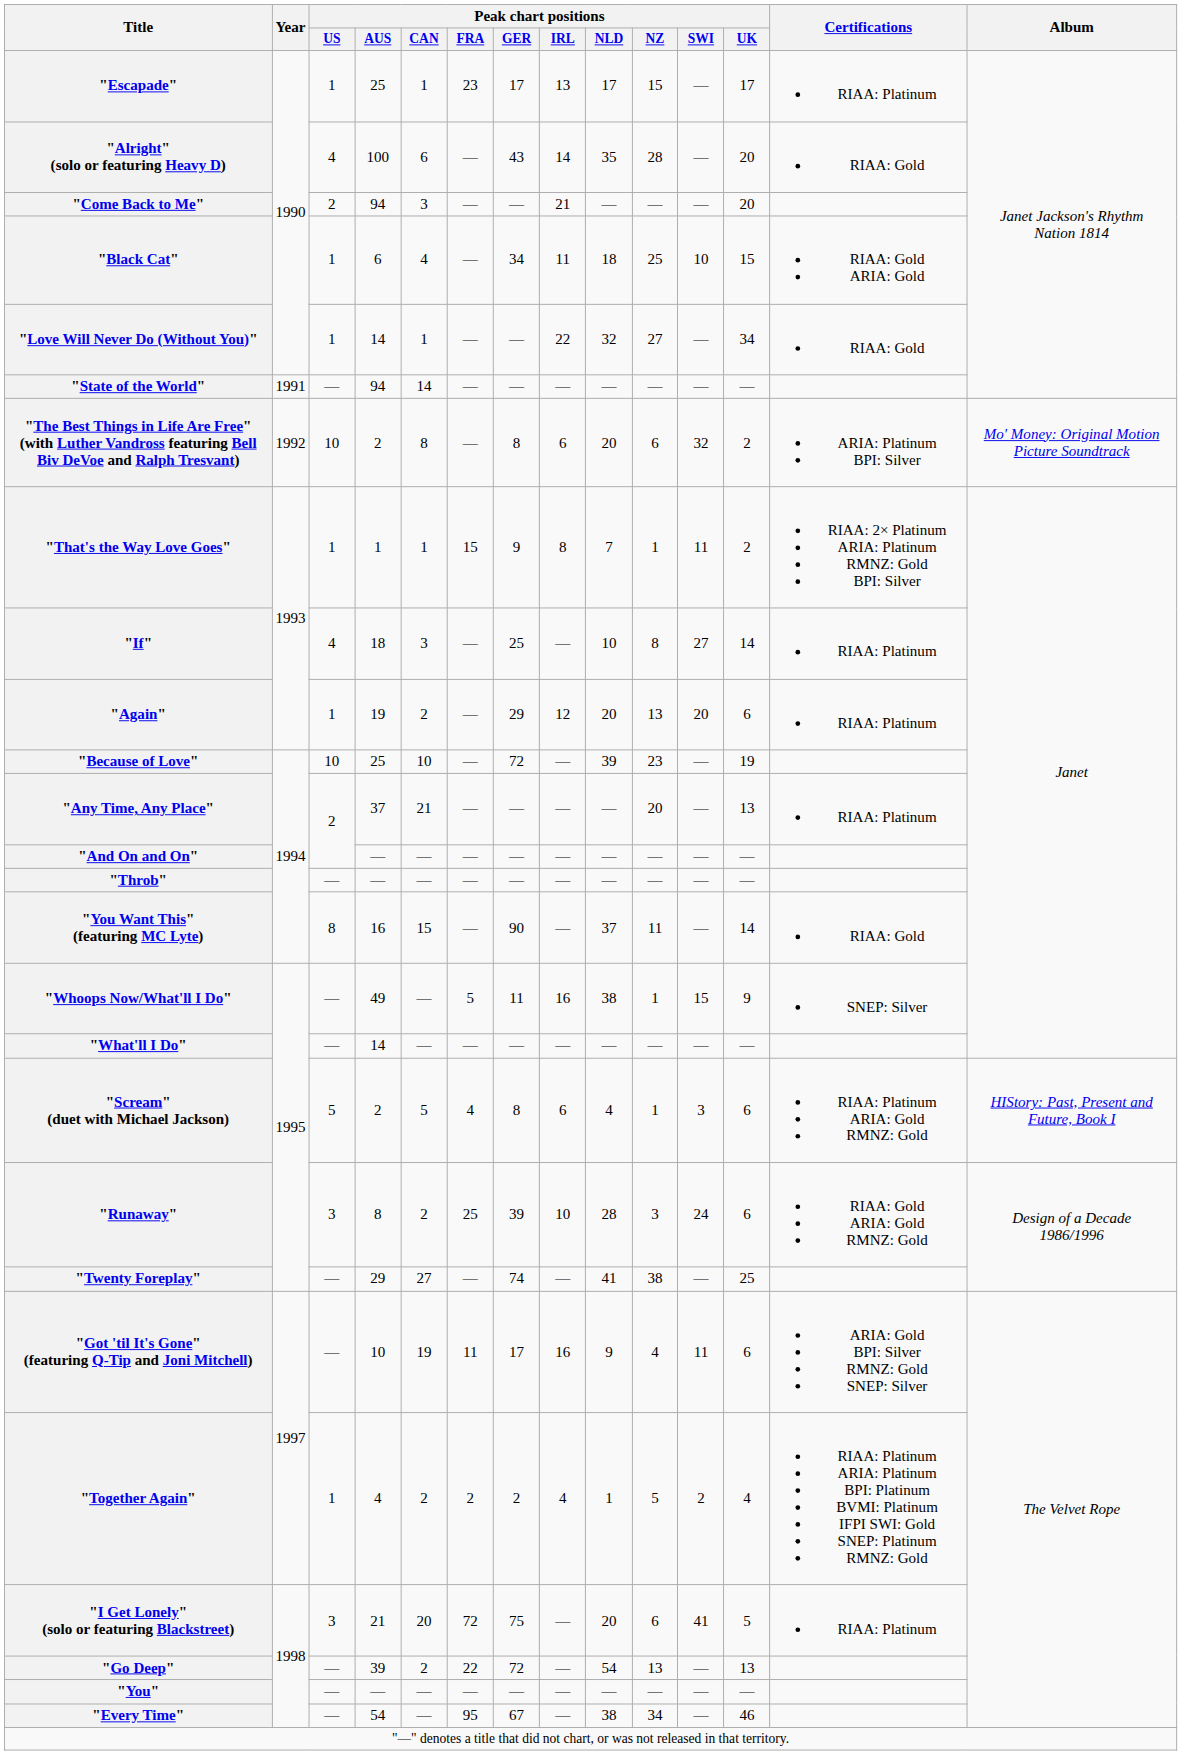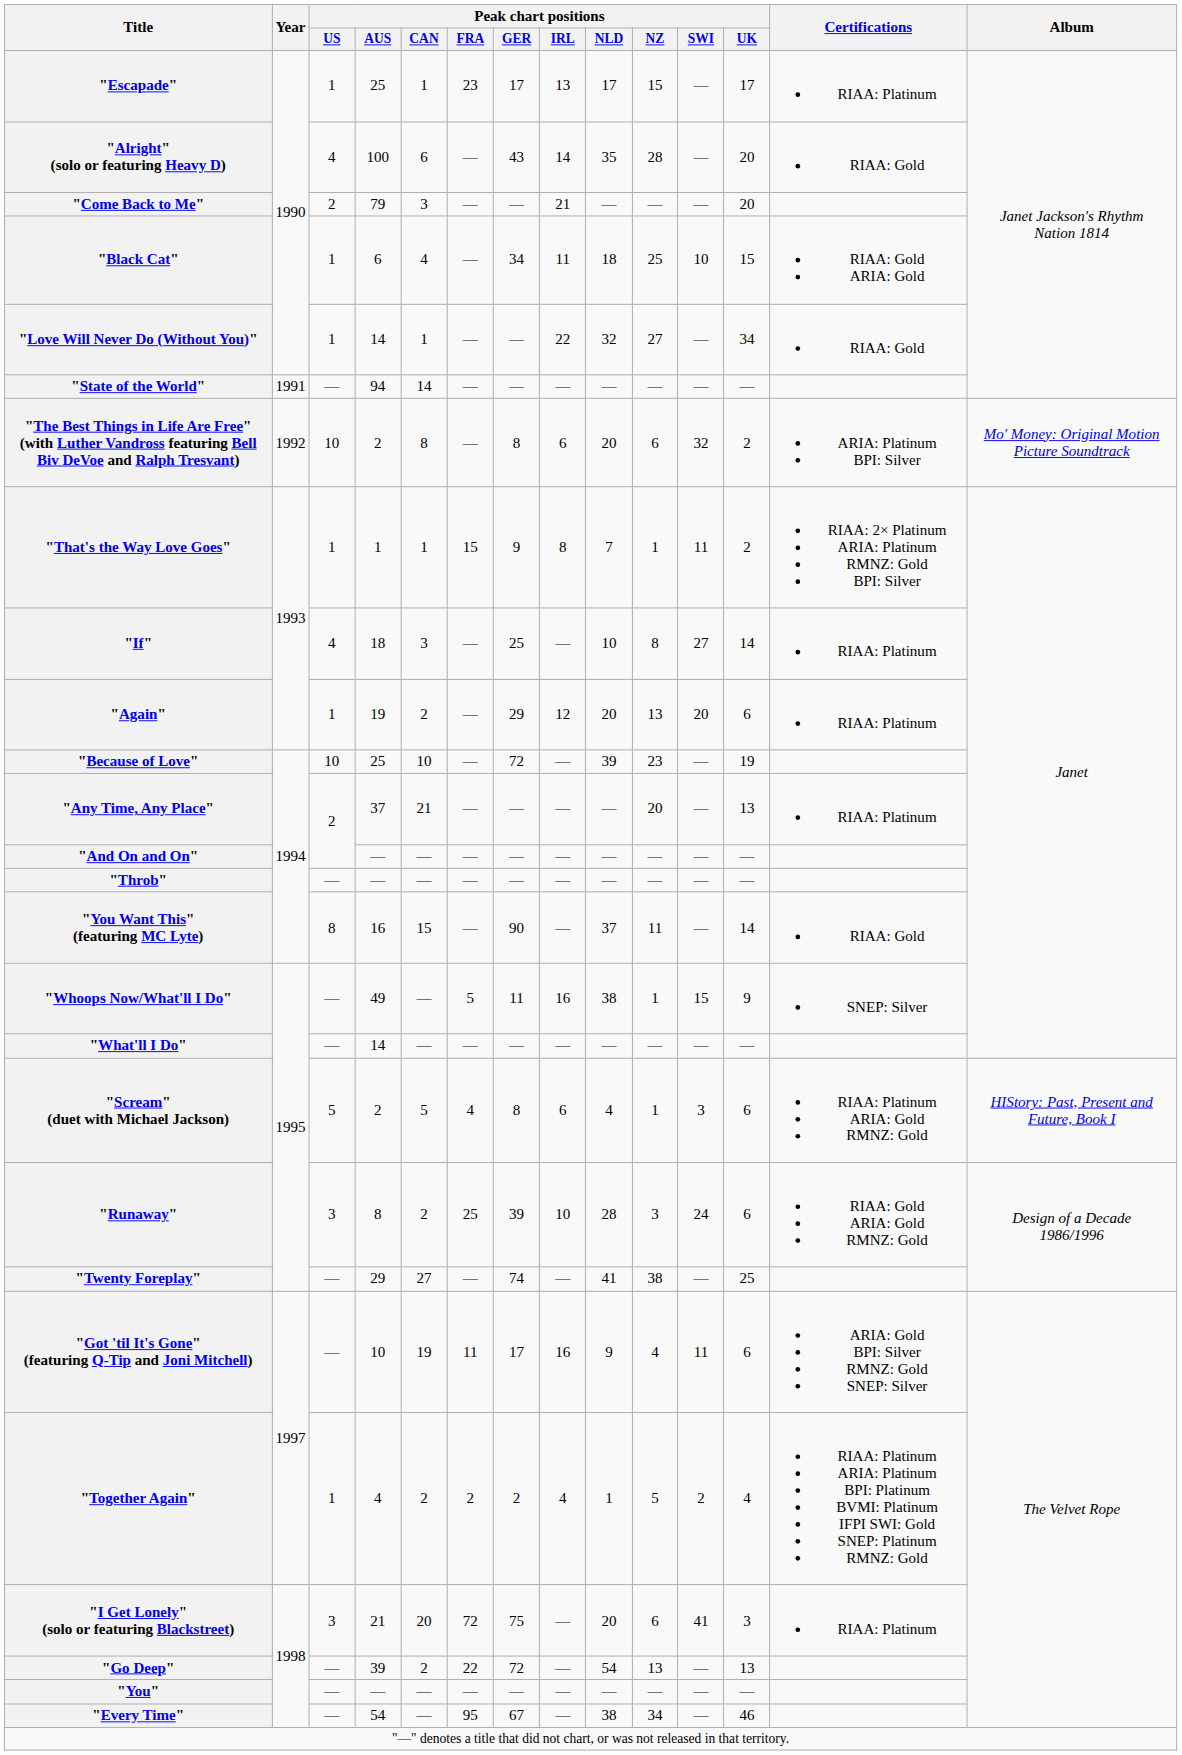 <table class="wikitable plainrowheaders" style="text-align:center;">
 <tr>
 <th scope="col" rowspan="2" style="width:18em;">Title</th>
 <th scope="col" rowspan="2" style="width:1em;">Year</th>
 <th scope="col" colspan="10">Peak chart positions</th>
 <th scope="col" rowspan="2" style="width:13em;"><a href='#'>Certifications</a></th>
 <th scope="col" rowspan="2" style="width:14em;">Album</th>
 </tr>
 <tr>
 <th style="width:3em;font-size:90%"><a href='#'>US</a><br></th>
 <th style="width:3em;font-size:90%"><a href='#'>AUS</a><br></th>
 <th style="width:3em;font-size:90%"><a href='#'>CAN</a><br></th>
 <th style="width:3em;font-size:90%"><a href='#'>FRA</a><br></th>
 <th style="width:3em;font-size:90%"><a href='#'>GER</a><br></th>
 <th style="width:3em;font-size:90%"><a href='#'>IRL</a><br></th>
 <th style="width:3em;font-size:90%"><a href='#'>NLD</a><br></th>
 <th style="width:3em;font-size:90%"><a href='#'>NZ</a><br></th>
 <th style="width:3em;font-size:90%"><a href='#'>SWI</a><br></th>
 <th style="width:3em;font-size:90%"><a href='#'>UK</a><br></th>
 </tr>
 <tr>
 <th scope="row">"<a href='#'>Escapade</a>"</th>
 <td rowspan="5">1990</td>
 <td>1</td>
 <td>25</td>
 <td>1</td>
 <td>23</td>
 <td>17</td>
 <td>13</td>
 <td>17</td>
 <td>15</td>
 <td>—</td>
 <td>17</td>
 <td><br><ul><li>RIAA: Platinum</li></ul></td>
 <td rowspan="6"><em>Janet Jackson's Rhythm<br>Nation 1814</em></td>
 </tr>
 <tr>
 <th scope="row">"<a href='#'>Alright</a>"<br><span>(solo or featuring <a href='#'>Heavy D</a>)</span></th>
 <td>4</td>
 <td>100</td>
 <td>6</td>
 <td>—</td>
 <td>43</td>
 <td>14</td>
 <td>35</td>
 <td>28</td>
 <td>—</td>
 <td>20</td>
 <td><br><ul><li>RIAA: Gold</li></ul></td>
 </tr>
 <tr>
 <th scope="row">"<a href='#'>Come Back to Me</a>"</th>
 <td>2</td>
-<td>94</td>
+<td>79</td>
 <td>3</td>
 <td>—</td>
 <td>—</td>
 <td>21</td>
 <td>—</td>
 <td>—</td>
 <td>—</td>
 <td>20</td>
 <td></td>
 </tr>
 <tr>
 <th scope="row">"<a href='#'>Black Cat</a>"</th>
 <td>1</td>
 <td>6</td>
 <td>4</td>
 <td>—</td>
 <td>34</td>
 <td>11</td>
 <td>18</td>
 <td>25</td>
 <td>10</td>
 <td>15</td>
 <td><br><ul><li>RIAA: Gold</li><li>ARIA: Gold</li></ul></td>
 </tr>
 <tr>
 <th scope="row">"<a href='#'>Love Will Never Do (Without You)</a>"</th>
 <td>1</td>
 <td>14</td>
 <td>1</td>
 <td>—</td>
 <td>—</td>
 <td>22</td>
 <td>32</td>
 <td>27</td>
 <td>—</td>
 <td>34</td>
 <td><br><ul><li>RIAA: Gold</li></ul></td>
 </tr>
 <tr>
 <th scope="row">"<a href='#'>State of the World</a>"</th>
 <td>1991</td>
 <td>—</td>
 <td>94</td>
 <td>14</td>
 <td>—</td>
 <td>—</td>
 <td>—</td>
 <td>—</td>
 <td>—</td>
 <td>—</td>
 <td>—</td>
 <td></td>
 </tr>
 <tr>
 <th scope="row">"<a href='#'>The Best Things in Life Are Free</a>" <br><span>(with <a href='#'>Luther Vandross</a> featuring <a href='#'>Bell Biv DeVoe</a> and <a href='#'>Ralph Tresvant</a>)</span></th>
 <td>1992</td>
 <td>10</td>
 <td>2</td>
 <td>8</td>
 <td>—</td>
 <td>8</td>
 <td>6</td>
 <td>20</td>
 <td>6</td>
 <td>32</td>
 <td>2</td>
 <td><br><ul><li>ARIA: Platinum</li><li>BPI: Silver</li></ul></td>
 <td><em><a href='#'>Mo' Money: Original Motion Picture Soundtrack</a></em></td>
 </tr>
 <tr>
 <th scope="row">"<a href='#'>That's the Way Love Goes</a>"</th>
 <td rowspan="3">1993</td>
 <td>1</td>
 <td>1</td>
 <td>1</td>
 <td>15</td>
 <td>9</td>
 <td>8</td>
 <td>7</td>
 <td>1</td>
 <td>11</td>
 <td>2</td>
 <td><br><ul><li>RIAA: 2× Platinum</li><li>ARIA: Platinum</li><li>RMNZ: Gold</li><li>BPI: Silver</li></ul></td>
 <td rowspan="10"><em>Janet</em></td>
 </tr>
 <tr>
 <th scope="row">"<a href='#'>If</a>"</th>
 <td>4</td>
 <td>18</td>
 <td>3</td>
 <td>—</td>
 <td>25</td>
 <td>—</td>
 <td>10</td>
 <td>8</td>
 <td>27</td>
 <td>14</td>
 <td><br><ul><li>RIAA: Platinum</li></ul></td>
 </tr>
 <tr>
 <th scope="row">"<a href='#'>Again</a>"</th>
 <td>1</td>
 <td>19</td>
 <td>2</td>
 <td>—</td>
 <td>29</td>
 <td>12</td>
 <td>20</td>
 <td>13</td>
 <td>20</td>
 <td>6</td>
 <td><br><ul><li>RIAA: Platinum</li></ul></td>
 </tr>
 <tr>
 <th scope="row">"<a href='#'>Because of Love</a>"</th>
 <td rowspan="5">1994</td>
 <td>10</td>
 <td>25</td>
 <td>10</td>
 <td>—</td>
 <td>72</td>
 <td>—</td>
 <td>39</td>
 <td>23</td>
 <td>—</td>
 <td>19</td>
 <td></td>
 </tr>
 <tr>
 <th scope="row">"<a href='#'>Any Time, Any Place</a>"</th>
 <td rowspan="2">2</td>
 <td>37</td>
 <td>21</td>
 <td>—</td>
 <td>—</td>
 <td>—</td>
 <td>—</td>
 <td>20</td>
 <td>—</td>
 <td>13</td>
 <td><br><ul><li>RIAA: Platinum</li></ul></td>
 </tr>
 <tr>
 <th scope="row">"<a href='#'>And On and On</a>"</th>
 <td>—</td>
 <td>—</td>
 <td>—</td>
 <td>—</td>
 <td>—</td>
 <td>—</td>
 <td>—</td>
 <td>—</td>
 <td>—</td>
 <td></td>
 </tr>
 <tr>
 <th scope="row">"<a href='#'>Throb</a>"</th>
 <td>—</td>
 <td>—</td>
 <td>—</td>
 <td>—</td>
 <td>—</td>
 <td>—</td>
 <td>—</td>
 <td>—</td>
 <td>—</td>
 <td>—</td>
 <td></td>
 </tr>
 <tr>
 <th scope="row">"<a href='#'>You Want This</a>" <br><span>(featuring <a href='#'>MC Lyte</a>)</span></th>
 <td>8</td>
 <td>16</td>
 <td>15</td>
 <td>—</td>
 <td>90</td>
 <td>—</td>
 <td>37</td>
 <td>11</td>
 <td>—</td>
 <td>14</td>
 <td><br><ul><li>RIAA: Gold</li></ul></td>
 </tr>
 <tr>
 <th scope="row">"<a href='#'>Whoops Now/What'll I Do</a>"</th>
 <td rowspan="5">1995</td>
 <td>—</td>
 <td>49</td>
 <td>—</td>
 <td>5</td>
 <td>11</td>
 <td>16</td>
 <td>38</td>
 <td>1</td>
 <td>15</td>
 <td>9</td>
 <td><br><ul><li>SNEP: Silver</li></ul></td>
 </tr>
 <tr>
 <th scope="row">"<a href='#'>What'll I Do</a>"</th>
 <td>—</td>
 <td>14</td>
 <td>—</td>
 <td>—</td>
 <td>—</td>
 <td>—</td>
 <td>—</td>
 <td>—</td>
 <td>—</td>
 <td>—</td>
 </tr>
 <tr>
 <th scope="row">"<a href='#'>Scream</a>" <br><span>(duet with Michael Jackson)</span></th>
 <td>5</td>
 <td>2</td>
 <td>5</td>
 <td>4</td>
 <td>8</td>
 <td>6</td>
 <td>4</td>
 <td>1</td>
 <td>3</td>
 <td>6</td>
 <td><br><ul><li>RIAA: Platinum</li><li>ARIA: Gold</li><li>RMNZ: Gold</li></ul></td>
 <td><em><a href='#'>HIStory: Past, Present and<br> Future, Book I</a></em></td>
 </tr>
 <tr>
 <th scope="row">"<a href='#'>Runaway</a>"</th>
 <td>3</td>
 <td>8</td>
 <td>2</td>
 <td>25</td>
 <td>39</td>
 <td>10</td>
 <td>28</td>
 <td>3</td>
 <td>24</td>
 <td>6</td>
 <td><br><ul><li>RIAA: Gold</li><li>ARIA: Gold</li><li>RMNZ: Gold</li></ul></td>
 <td rowspan="2"><em>Design of a Decade<br>1986/1996</em></td>
 </tr>
 <tr>
 <th scope="row">"<a href='#'>Twenty Foreplay</a>"</th>
 <td>—</td>
 <td>29</td>
 <td>27</td>
 <td>—</td>
 <td>74</td>
 <td>—</td>
 <td>41</td>
 <td>38</td>
 <td>—</td>
 <td>25</td>
 <td></td>
 </tr>
 <tr>
 <th scope="row">"<a href='#'>Got 'til It's Gone</a>"<br><span>(featuring <a href='#'>Q-Tip</a> and <a href='#'>Joni Mitchell</a>)</span></th>
 <td rowspan="2">1997</td>
 <td>—</td>
 <td>10</td>
 <td>19</td>
 <td>11</td>
 <td>17</td>
 <td>16</td>
 <td>9</td>
 <td>4</td>
 <td>11</td>
 <td>6</td>
 <td><br><ul><li>ARIA: Gold</li><li>BPI: Silver</li><li>RMNZ: Gold</li><li>SNEP: Silver</li></ul></td>
 <td rowspan="6"><em>The Velvet Rope</em></td>
 </tr>
 <tr>
 <th scope="row">"<a href='#'>Together Again</a>"</th>
 <td>1</td>
 <td>4</td>
 <td>2</td>
 <td>2</td>
 <td>2</td>
 <td>4</td>
 <td>1</td>
 <td>5</td>
 <td>2</td>
 <td>4</td>
 <td><br><ul><li>RIAA: Platinum</li><li>ARIA:  Platinum</li><li>BPI: Platinum</li><li>BVMI: Platinum</li><li>IFPI SWI: Gold</li><li>SNEP: Platinum</li><li>RMNZ: Gold</li></ul></td>
 </tr>
 <tr>
 <th scope="row">"<a href='#'>I Get Lonely</a>" <br><span>(solo or featuring <a href='#'>Blackstreet</a>)</span></th>
 <td rowspan="4">1998</td>
 <td>3</td>
 <td>21</td>
 <td>20</td>
 <td>72</td>
 <td>75</td>
 <td>—</td>
 <td>20</td>
 <td>6</td>
 <td>41</td>
-<td>5</td>
+<td>3</td>
 <td><br><ul><li>RIAA: Platinum</li></ul></td>
 </tr>
 <tr>
 <th scope="row">"<a href='#'>Go Deep</a>"</th>
 <td>—</td>
 <td>39</td>
 <td>2</td>
 <td>22</td>
 <td>72</td>
 <td>—</td>
 <td>54</td>
 <td>13</td>
 <td>—</td>
 <td>13</td>
 <td></td>
 </tr>
 <tr>
 <th scope="row">"<a href='#'>You</a>"</th>
 <td>—</td>
 <td>—</td>
 <td>—</td>
 <td>—</td>
 <td>—</td>
 <td>—</td>
 <td>—</td>
 <td>—</td>
 <td>—</td>
 <td>—</td>
 <td></td>
 </tr>
 <tr>
 <th scope="row">"<a href='#'>Every Time</a>"</th>
 <td>—</td>
 <td>54</td>
 <td>—</td>
 <td>95</td>
 <td>67</td>
 <td>—</td>
 <td>38</td>
 <td>34</td>
 <td>—</td>
 <td>46</td>
 <td></td>
 </tr>
 <tr>
 <td colspan="15" style="font-size:90%">"—" denotes a title that did not chart, or was not released in that territory.</td>
 </tr>
 </table>
